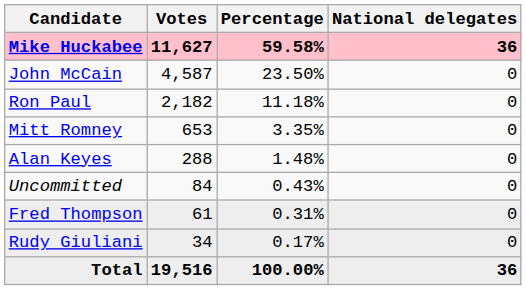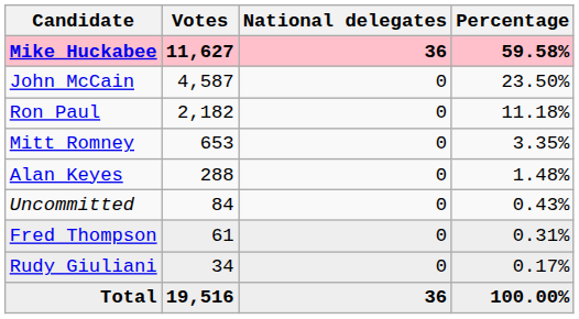 <table class="wikitable" style="text-align:right;">
 <tr>
 <th>Candidate</th>
 <th>Votes</th>
+<th>National delegates</th>
 <th>Percentage</th>
-<th>National delegates</th>
 </tr>
 <tr style="background:pink;">
 <td style="text-align:left;"><strong><a href='#'>Mike Huckabee</a></strong></td>
 <td><strong>11,627</strong></td>
+<td><strong>36</strong></td>
 <td><strong>59.58%</strong></td>
-<td><strong>36</strong></td>
 </tr>
 <tr>
 <td style="text-align:left;"><a href='#'>John McCain</a></td>
 <td>4,587</td>
+<td>0</td>
 <td>23.50%</td>
-<td>0</td>
 </tr>
 <tr>
 <td style="text-align:left;"><a href='#'>Ron Paul</a></td>
 <td>2,182</td>
+<td>0</td>
 <td>11.18%</td>
-<td>0</td>
 </tr>
 <tr>
 <td style="text-align:left;"><a href='#'>Mitt Romney</a></td>
 <td>653</td>
+<td>0</td>
 <td>3.35%</td>
-<td>0</td>
 </tr>
 <tr>
 <td style="text-align:left;"><a href='#'>Alan Keyes</a></td>
 <td>288</td>
+<td>0</td>
 <td>1.48%</td>
-<td>0</td>
 </tr>
 <tr>
 <td style="text-align:left;"><em>Uncommitted</em></td>
 <td>84</td>
+<td>0</td>
 <td>0.43%</td>
-<td>0</td>
 </tr>
 <tr style="background:#eee;">
 <td style="text-align:left;"><a href='#'>Fred Thompson</a></td>
 <td>61</td>
+<td>0</td>
 <td>0.31%</td>
-<td>0</td>
 </tr>
 <tr style="background:#eee;">
 <td style="text-align:left;"><a href='#'>Rudy Giuliani</a></td>
 <td>34</td>
+<td>0</td>
 <td>0.17%</td>
-<td>0</td>
 </tr>
 <tr style="background:#eee;">
 <td><strong>Total</strong></td>
 <td><strong>19,516</strong></td>
+<td><strong>36</strong></td>
 <td><strong>100.00%</strong></td>
-<td><strong>36</strong></td>
 </tr>
 </table>
